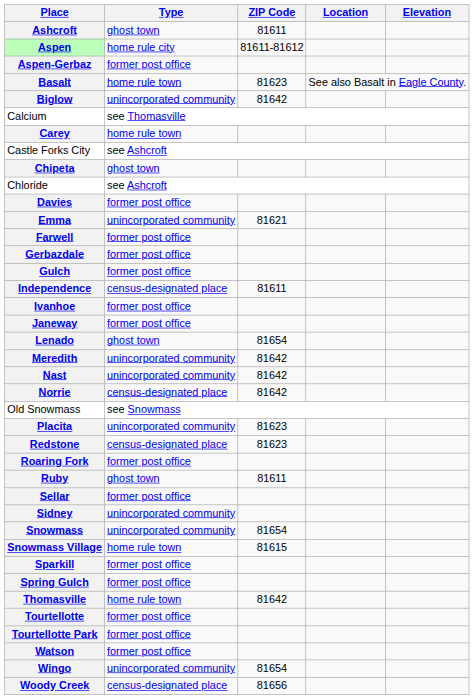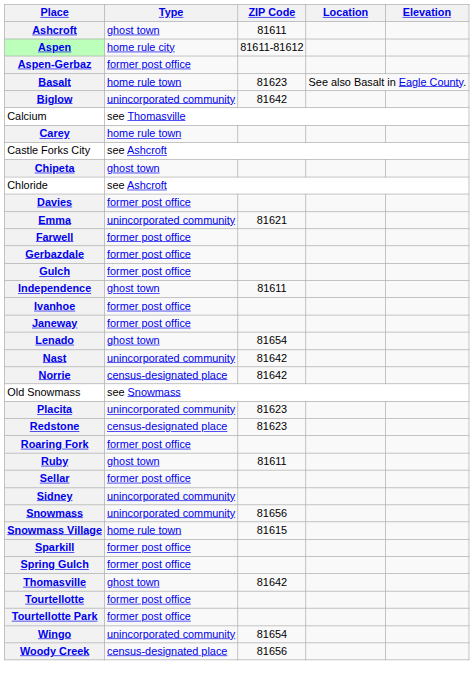 <table class="wikitable sortable  plainrowheaders" style="margin:auto;">
 <tr>
 <th scope=col><a href='#'>Place</a></th>
 <th scope=col><a href='#'>Type</a></th>
 <th scope=col><a href='#'>ZIP Code</a></th>
 <th scope=col><a href='#'>Location</a></th>
 <th scope=col><a href='#'>Elevation</a></th>
 </tr>
 <tr>
 <th scope=row><a href='#'>Ashcroft</a></th>
 <td><a href='#'>ghost town</a></td>
 <td align=center>81611</td>
 <td></td>
 <td align=right></td>
 </tr>
 <tr>
 <th scope=row style="background:#BBFFBB;"><a href='#'>Aspen</a></th>
 <td><a href='#'>home rule city</a></td>
 <td align=center>81611-81612</td>
 <td></td>
 <td align=right></td>
 </tr>
 <tr>
 <th scope=row><a href='#'>Aspen-Gerbaz</a></th>
 <td><a href='#'>former post office</a></td>
 <td align=center></td>
 <td></td>
 <td></td>
 </tr>
 <tr>
 <th scope=row><a href='#'>Basalt</a></th>
 <td><a href='#'>home rule town</a></td>
 <td align=center>81623</td>
 <td colspan=2>See also Basalt in <a href='#'>Eagle County</a>.</td>
 </tr>
 <tr>
 <th scope=row><a href='#'>Biglow</a></th>
 <td><a href='#'>unincorporated community</a></td>
 <td align=center>81642</td>
 <td></td>
 <td align=right></td>
 </tr>
 <tr bgcolor=white>
 <td>Calcium</td>
 <td colspan=4>see <a href='#'>Thomasville</a></td>
 </tr>
 <tr>
 <th scope=row><a href='#'>Carey</a></th>
 <td><a href='#'>home rule town</a></td>
 <td align=center></td>
 <td></td>
 <td></td>
 </tr>
 <tr bgcolor=white>
 <td>Castle Forks City</td>
 <td colspan=4>see <a href='#'>Ashcroft</a></td>
 </tr>
 <tr>
 <th scope=row><a href='#'>Chipeta</a></th>
 <td><a href='#'>ghost town</a></td>
 <td align=center></td>
 <td></td>
 <td></td>
 </tr>
 <tr bgcolor=white>
 <td>Chloride</td>
 <td colspan=4>see <a href='#'>Ashcroft</a></td>
 </tr>
 <tr>
 <th scope=row><a href='#'>Davies</a></th>
 <td><a href='#'>former post office</a></td>
 <td align=center></td>
 <td></td>
 <td></td>
 </tr>
 <tr>
 <th scope=row><a href='#'>Emma</a></th>
 <td><a href='#'>unincorporated community</a></td>
 <td align=center>81621</td>
 <td></td>
 <td align=right></td>
 </tr>
 <tr>
 <th scope=row><a href='#'>Farwell</a></th>
 <td><a href='#'>former post office</a></td>
 <td align=center></td>
 <td></td>
 <td></td>
 </tr>
 <tr>
 <th scope=row><a href='#'>Gerbazdale</a></th>
 <td><a href='#'>former post office</a></td>
 <td align=center></td>
 <td></td>
 <td></td>
 </tr>
 <tr>
 <th scope=row><a href='#'>Gulch</a></th>
 <td><a href='#'>former post office</a></td>
 <td align=center></td>
 <td></td>
 <td></td>
 </tr>
 <tr>
 <th scope=row><a href='#'>Independence</a></th>
-<td><a href='#'>census-designated place</a></td>
+<td><a href='#'>ghost town</a></td>
 <td align=center>81611</td>
 <td></td>
 <td align=right></td>
 </tr>
 <tr>
 <th scope=row><a href='#'>Ivanhoe</a></th>
 <td><a href='#'>former post office</a></td>
 <td align=center></td>
 <td></td>
 <td></td>
 </tr>
 <tr>
 <th scope=row><a href='#'>Janeway</a></th>
 <td><a href='#'>former post office</a></td>
 <td align=center></td>
 <td></td>
 <td></td>
 </tr>
 <tr>
 <th scope=row><a href='#'>Lenado</a></th>
 <td><a href='#'>ghost town</a></td>
 <td align=center>81654</td>
-<td></td>
-<td align=right></td>
-</tr>
-<tr>
-<th scope=row><a href='#'>Meredith</a></th>
-<td><a href='#'>unincorporated community</a></td>
-<td align=center>81642</td>
 <td></td>
 <td align=right></td>
 </tr>
 <tr>
 <th scope=row><a href='#'>Nast</a></th>
 <td><a href='#'>unincorporated community</a></td>
 <td align=center>81642</td>
 <td></td>
 <td align=right></td>
 </tr>
 <tr>
 <th scope=row><a href='#'>Norrie</a></th>
 <td><a href='#'>census-designated place</a></td>
 <td align=center>81642</td>
 <td></td>
 <td align=right></td>
 </tr>
 <tr bgcolor=white>
 <td>Old Snowmass</td>
 <td colspan=4>see <a href='#'>Snowmass</a></td>
 </tr>
 <tr>
 <th scope=row><a href='#'>Placita</a></th>
 <td><a href='#'>unincorporated community</a></td>
 <td align=center>81623</td>
 <td></td>
 <td align=right></td>
 </tr>
 <tr>
 <th scope=row><a href='#'>Redstone</a></th>
 <td><a href='#'>census-designated place</a></td>
 <td align=center>81623</td>
 <td></td>
 <td align=right></td>
 </tr>
 <tr>
 <th scope=row><a href='#'>Roaring Fork</a></th>
 <td><a href='#'>former post office</a></td>
 <td align=center></td>
 <td></td>
 <td></td>
 </tr>
 <tr>
 <th scope=row><a href='#'>Ruby</a></th>
 <td><a href='#'>ghost town</a></td>
 <td align=center>81611</td>
 <td></td>
 <td align=right></td>
 </tr>
 <tr>
 <th scope=row><a href='#'>Sellar</a></th>
 <td><a href='#'>former post office</a></td>
 <td align=center></td>
 <td></td>
 <td></td>
 </tr>
 <tr>
 <th scope=row><a href='#'>Sidney</a></th>
 <td><a href='#'>unincorporated community</a></td>
 <td align=center></td>
 <td></td>
 <td></td>
 </tr>
 <tr>
 <th scope=row><a href='#'>Snowmass</a></th>
 <td><a href='#'>unincorporated community</a></td>
-<td align=center>81654</td>
+<td align=center>81656</td>
 <td></td>
 <td align=right></td>
 </tr>
 <tr>
 <th scope=row><a href='#'>Snowmass Village</a></th>
 <td><a href='#'>home rule town</a></td>
 <td align=center>81615</td>
 <td></td>
 <td align=right></td>
 </tr>
 <tr>
 <th scope=row><a href='#'>Sparkill</a></th>
 <td><a href='#'>former post office</a></td>
 <td align=center></td>
 <td></td>
 <td></td>
 </tr>
 <tr>
 <th scope=row><a href='#'>Spring Gulch</a></th>
 <td><a href='#'>former post office</a></td>
 <td align=center></td>
 <td></td>
 <td></td>
 </tr>
 <tr>
 <th scope=row><a href='#'>Thomasville</a></th>
-<td><a href='#'>home rule town</a></td>
+<td><a href='#'>ghost town</a></td>
 <td align=center>81642</td>
 <td></td>
 <td align=right></td>
 </tr>
 <tr>
 <th scope=row><a href='#'>Tourtellotte</a></th>
 <td><a href='#'>former post office</a></td>
 <td align=center></td>
 <td></td>
 <td></td>
 </tr>
 <tr>
 <th scope=row><a href='#'>Tourtellotte Park</a></th>
-<td><a href='#'>former post office</a></td>
-<td align=center></td>
-<td></td>
-<td></td>
-</tr>
-<tr>
-<th scope=row><a href='#'>Watson</a></th>
 <td><a href='#'>former post office</a></td>
 <td align=center></td>
 <td></td>
 <td></td>
 </tr>
 <tr>
 <th scope=row><a href='#'>Wingo</a></th>
 <td><a href='#'>unincorporated community</a></td>
 <td align=center>81654</td>
 <td></td>
 <td align=right></td>
 </tr>
 <tr>
 <th scope=row><a href='#'>Woody Creek</a></th>
 <td><a href='#'>census-designated place</a></td>
 <td align=center>81656</td>
 <td></td>
 <td align=right></td>
 </tr>
 </table>
